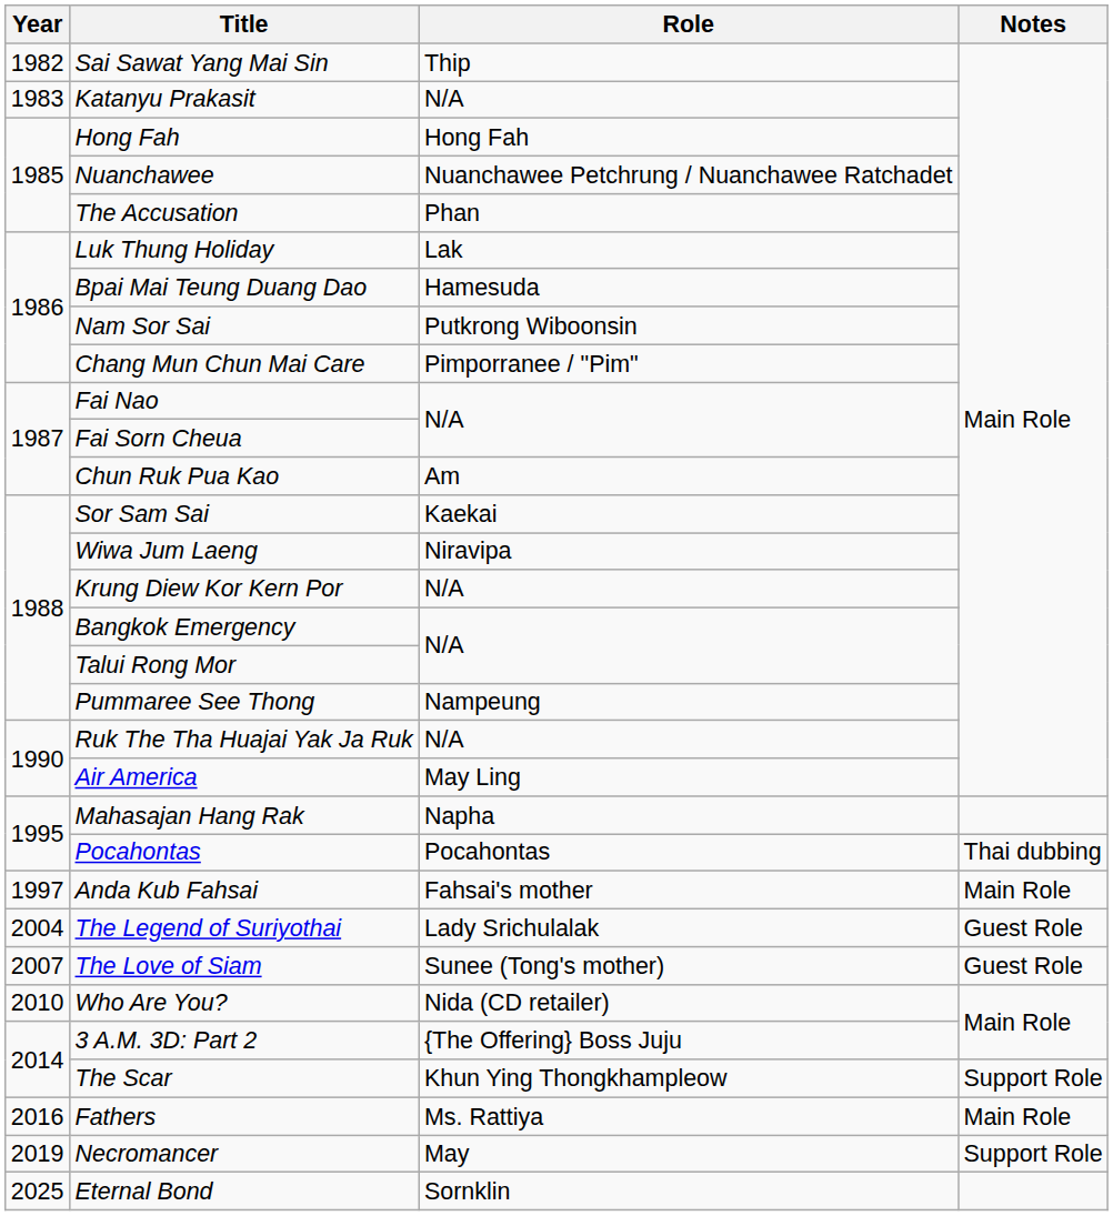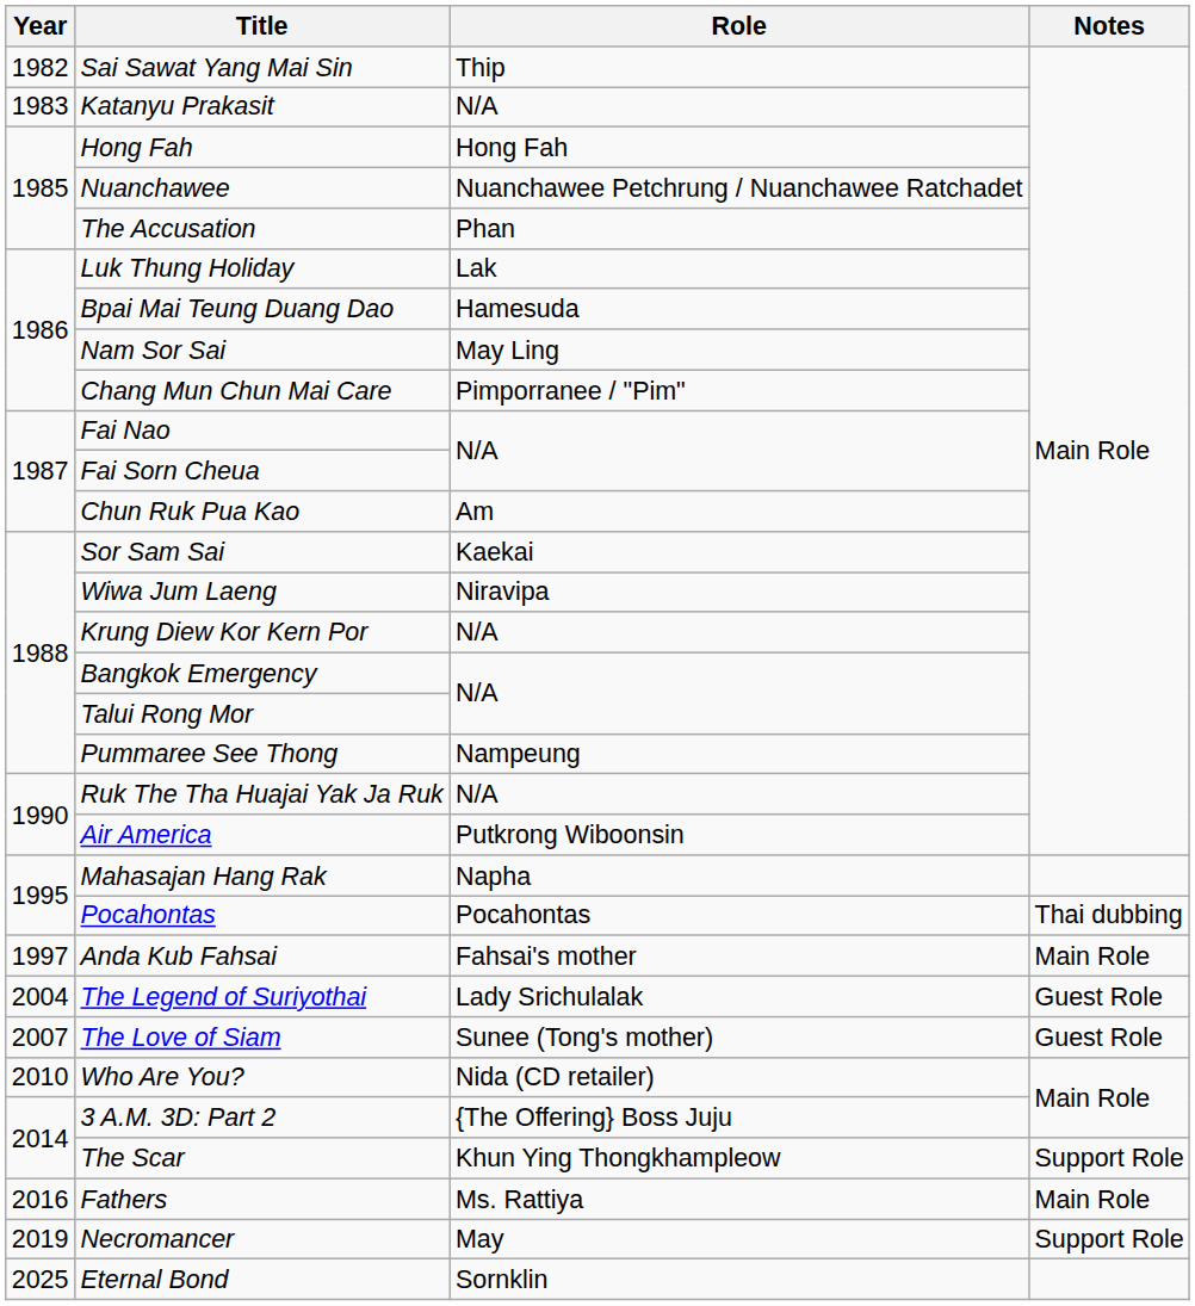 <table class="wikitable" style="font-size: 90%">
 <tr>
 <th>Year</th>
 <th>Title</th>
 <th>Role</th>
 <th>Notes</th>
 </tr>
 <tr>
 <td>1982</td>
 <td><em>Sai Sawat Yang Mai Sin</em></td>
 <td>Thip</td>
 <td rowspan="20">Main Role</td>
 </tr>
 <tr>
 <td rowspan="1">1983</td>
 <td><em>Katanyu Prakasit</em></td>
 <td>N/A</td>
 </tr>
 <tr>
 <td rowspan="3">1985</td>
 <td><em>Hong Fah</em></td>
 <td>Hong Fah</td>
 </tr>
 <tr>
 <td><em>Nuanchawee</em></td>
 <td>Nuanchawee Petchrung / Nuanchawee Ratchadet</td>
 </tr>
 <tr>
 <td><em>The Accusation</em> </td>
 <td>Phan</td>
 </tr>
 <tr>
 <td rowspan="4">1986</td>
 <td><em>Luk Thung Holiday</em></td>
 <td>Lak</td>
 </tr>
 <tr>
 <td><em>Bpai Mai Teung Duang Dao</em> </td>
 <td>Hamesuda</td>
 </tr>
 <tr>
 <td><em>Nam Sor Sai</em> </td>
-<td>Putkrong Wiboonsin</td>
+<td>May Ling</td>
 </tr>
 <tr>
 <td><em>Chang Mun Chun Mai Care</em> </td>
 <td>Pimporranee / "Pim"</td>
 </tr>
 <tr>
 <td rowspan="3">1987</td>
 <td><em>Fai Nao</em></td>
 <td rowspan="2">N/A</td>
 </tr>
 <tr>
 <td><em>Fai Sorn Cheua</em></td>
 </tr>
 <tr>
 <td><em>Chun Ruk Pua Kao</em></td>
 <td>Am</td>
 </tr>
 <tr>
 <td rowspan="6">1988</td>
 <td><em>Sor Sam Sai</em> </td>
 <td>Kaekai</td>
 </tr>
 <tr>
 <td><em>Wiwa Jum Laeng</em> </td>
 <td>Niravipa</td>
 </tr>
 <tr>
 <td><em>Krung Diew Kor Kern Por</em></td>
 <td>N/A</td>
 </tr>
 <tr>
 <td><em>Bangkok Emergency</em></td>
 <td rowspan="2">N/A</td>
 </tr>
 <tr>
 <td><em>Talui Rong Mor</em></td>
 </tr>
 <tr>
 <td><em>Pummaree See Thong</em> </td>
 <td>Nampeung</td>
 </tr>
 <tr>
 <td rowspan="2">1990</td>
 <td><em>Ruk The Tha Huajai Yak Ja Ruk</em></td>
 <td>N/A</td>
 </tr>
 <tr>
 <td><em><a href='#'>Air America</a></em></td>
-<td>May Ling</td>
+<td>Putkrong Wiboonsin</td>
 </tr>
 <tr>
 <td rowspan="2">1995</td>
 <td><em>Mahasajan Hang Rak</em> </td>
 <td>Napha</td>
 </tr>
 <tr>
 <td><em><a href='#'>Pocahontas</a></em></td>
 <td>Pocahontas</td>
 <td>Thai dubbing</td>
 </tr>
 <tr>
 <td>1997</td>
 <td><em>Anda Kub Fahsai</em> </td>
 <td>Fahsai's mother</td>
 <td>Main Role</td>
 </tr>
 <tr>
 <td>2004</td>
 <td><em><a href='#'>The Legend of Suriyothai</a></em> </td>
 <td>Lady Srichulalak</td>
 <td>Guest Role</td>
 </tr>
 <tr>
 <td>2007</td>
 <td><em><a href='#'>The Love of Siam</a></em></td>
 <td>Sunee (Tong's mother)</td>
 <td>Guest Role</td>
 </tr>
 <tr>
 <td>2010</td>
 <td><em>Who Are You?</em></td>
 <td>Nida (CD retailer)</td>
 <td rowspan="2">Main Role</td>
 </tr>
 <tr>
 <td rowspan="2">2014</td>
 <td><em>3 A.M. 3D: Part 2</em> </td>
 <td>{The Offering} Boss Juju</td>
 </tr>
 <tr>
 <td><em>The Scar</em> </td>
 <td>Khun Ying Thongkhampleow</td>
 <td>Support Role</td>
 </tr>
 <tr>
 <td>2016</td>
 <td><em>Fathers</em></td>
 <td>Ms. Rattiya</td>
 <td>Main Role</td>
 </tr>
 <tr>
 <td>2019</td>
 <td><em>Necromancer</em> </td>
 <td>May</td>
 <td>Support Role</td>
 </tr>
 <tr>
 <td>2025</td>
 <td><em>Eternal Bond</em></td>
 <td>Sornklin</td>
 <td></td>
 </tr>
 </table>
